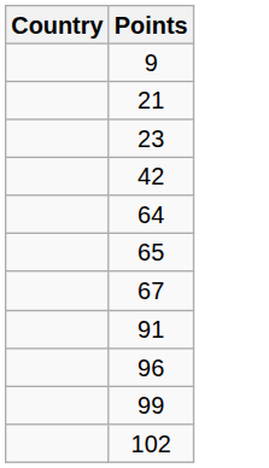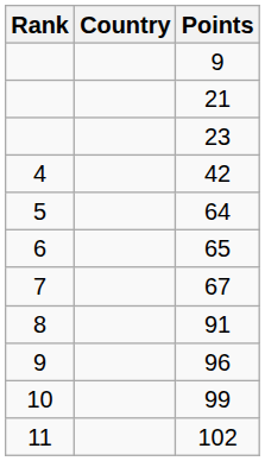 <table class="wikitable sortable" style=" text-align:center; font-size:95%;">
 <tr>
+<th>Rank</th>
 <th>Country</th>
 <th>Points</th>
 </tr>
 <tr>
+<td></td>
 <td align=left></td>
 <td>9</td>
 </tr>
 <tr>
+<td></td>
 <td align=left></td>
 <td>21</td>
 </tr>
 <tr>
+<td></td>
 <td align=left></td>
 <td>23</td>
 </tr>
 <tr>
+<td>4</td>
 <td align=left></td>
 <td>42</td>
 </tr>
 <tr>
+<td>5</td>
 <td align=left></td>
 <td>64</td>
 </tr>
 <tr>
+<td>6</td>
 <td align=left></td>
 <td>65</td>
 </tr>
 <tr>
+<td>7</td>
 <td align=left></td>
 <td>67</td>
 </tr>
 <tr>
+<td>8</td>
 <td align=left></td>
 <td>91</td>
 </tr>
 <tr>
+<td>9</td>
 <td align=left></td>
 <td>96</td>
 </tr>
 <tr>
+<td>10</td>
 <td align=left></td>
 <td>99</td>
 </tr>
 <tr>
+<td>11</td>
 <td align=left></td>
 <td>102</td>
 </tr>
 </table>
